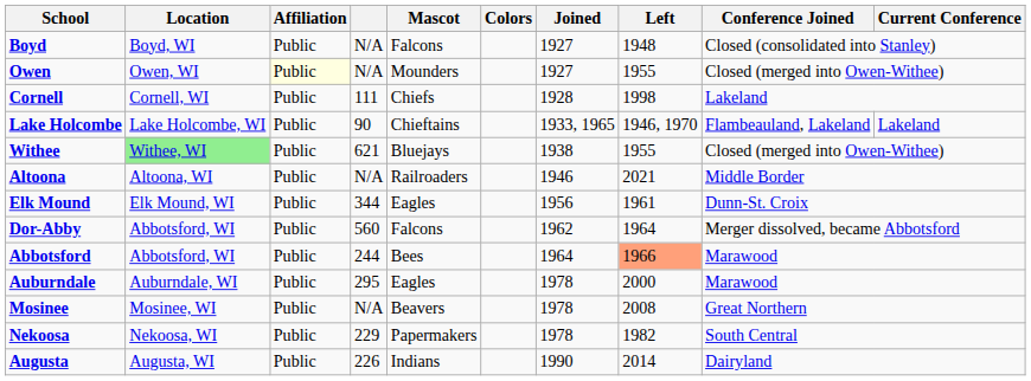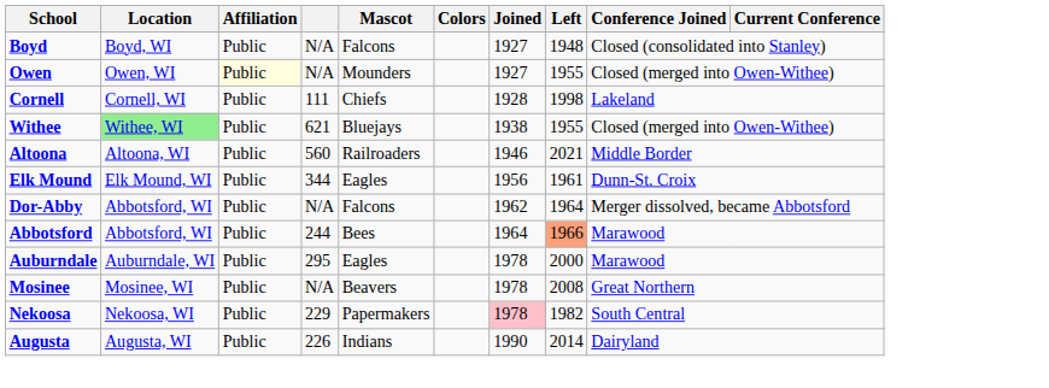 <table class="wikitable sortable">
 <tr>
 <th>School</th>
 <th>Location</th>
 <th>Affiliation</th>
 <th></th>
 <th>Mascot</th>
 <th>Colors</th>
 <th>Joined</th>
 <th>Left</th>
 <th>Conference Joined</th>
 <th>Current Conference</th>
 </tr>
 <tr>
 <td><a href='#'><strong>Boyd</strong></a></td>
 <td><a href='#'>Boyd, WI</a></td>
 <td>Public</td>
 <td>N/A</td>
 <td>Falcons</td>
 <td> </td>
 <td>1927</td>
 <td>1948</td>
 <td colspan="2">Closed (consolidated into <a href='#'>Stanley</a>)</td>
 </tr>
 <tr>
 <td><a href='#'><strong>Owen</strong></a></td>
 <td><a href='#'>Owen, WI</a></td>
 <td style="background: lightyellow;">Public</td>
 <td>N/A</td>
 <td>Mounders</td>
 <td> </td>
 <td>1927</td>
 <td>1955</td>
 <td colspan="2">Closed (merged into <a href='#'>Owen-Withee</a>)</td>
 </tr>
 <tr>
 <td><a href='#'><strong>Cornell</strong></a></td>
 <td><a href='#'>Cornell, WI</a></td>
 <td>Public</td>
 <td>111</td>
 <td>Chiefs</td>
 <td> </td>
 <td>1928</td>
 <td>1998</td>
 <td colspan="2"><a href='#'>Lakeland</a></td>
 </tr>
 <tr>
-<td><a href='#'><strong>Lake Holcombe</strong></a></td>
-<td><a href='#'>Lake Holcombe, WI</a></td>
-<td>Public</td>
-<td>90</td>
-<td>Chieftains</td>
-<td> </td>
-<td>1933, 1965</td>
-<td>1946, 1970</td>
-<td><a href='#'>Flambeauland</a>, <a href='#'>Lakeland</a></td>
-<td><a href='#'>Lakeland</a></td>
-</tr>
-<tr>
 <td><a href='#'><strong>Withee</strong></a></td>
 <td style="background: lightgreen;"><a href='#'>Withee, WI</a></td>
 <td>Public</td>
 <td>621</td>
 <td>Bluejays</td>
 <td> </td>
 <td>1938</td>
 <td>1955</td>
 <td colspan="2">Closed (merged into <a href='#'>Owen-Withee</a>)</td>
 </tr>
 <tr>
 <td><a href='#'><strong>Altoona</strong></a></td>
 <td><a href='#'>Altoona, WI</a></td>
 <td>Public</td>
-<td>N/A</td>
+<td>560</td>
 <td>Railroaders</td>
 <td> </td>
 <td>1946</td>
 <td>2021</td>
 <td colspan="2"><a href='#'>Middle Border</a></td>
 </tr>
 <tr>
 <td><a href='#'><strong>Elk Mound</strong></a></td>
 <td><a href='#'>Elk Mound, WI</a></td>
 <td>Public</td>
 <td>344</td>
 <td>Eagles</td>
 <td> </td>
 <td>1956</td>
 <td>1961</td>
 <td colspan="2"><a href='#'>Dunn-St. Croix</a></td>
 </tr>
 <tr>
 <td><a href='#'><strong>Dor-Abby</strong></a></td>
 <td><a href='#'>Abbotsford, WI</a></td>
 <td>Public</td>
-<td>560</td>
+<td>N/A</td>
 <td>Falcons</td>
 <td> </td>
 <td>1962</td>
 <td>1964</td>
 <td colspan="2">Merger dissolved, became <a href='#'>Abbotsford</a></td>
 </tr>
 <tr>
 <td><a href='#'><strong>Abbotsford</strong></a></td>
 <td><a href='#'>Abbotsford, WI</a></td>
 <td>Public</td>
 <td>244</td>
 <td>Bees</td>
 <td> </td>
 <td>1964</td>
 <td style="background: lightsalmon;">1966</td>
 <td colspan="2"><a href='#'>Marawood</a></td>
 </tr>
 <tr>
 <td><a href='#'><strong>Auburndale</strong></a></td>
 <td><a href='#'>Auburndale, WI</a></td>
 <td>Public</td>
 <td>295</td>
 <td>Eagles</td>
 <td> </td>
 <td>1978</td>
 <td>2000</td>
 <td colspan="2"><a href='#'>Marawood</a></td>
 </tr>
 <tr>
 <td><a href='#'><strong>Mosinee</strong></a></td>
 <td><a href='#'>Mosinee, WI</a></td>
 <td>Public</td>
 <td>N/A</td>
 <td>Beavers</td>
 <td> </td>
 <td>1978</td>
 <td>2008</td>
 <td colspan="2"><a href='#'>Great Northern</a></td>
 </tr>
 <tr>
 <td><a href='#'><strong>Nekoosa</strong></a></td>
 <td><a href='#'>Nekoosa, WI</a></td>
 <td>Public</td>
 <td>229</td>
 <td>Papermakers</td>
 <td> </td>
-<td>1978</td>
+<td style="background: pink;">1978</td>
 <td>1982</td>
 <td colspan="2"><a href='#'>South Central</a></td>
 </tr>
 <tr>
 <td><a href='#'><strong>Augusta</strong></a></td>
 <td><a href='#'>Augusta, WI</a></td>
 <td>Public</td>
 <td>226</td>
 <td>Indians</td>
 <td> </td>
 <td>1990</td>
 <td>2014</td>
 <td colspan="2"><a href='#'>Dairyland</a></td>
 </tr>
 </table>
